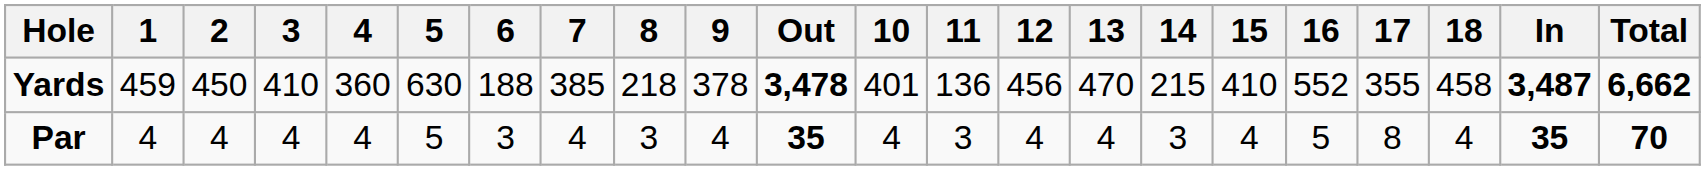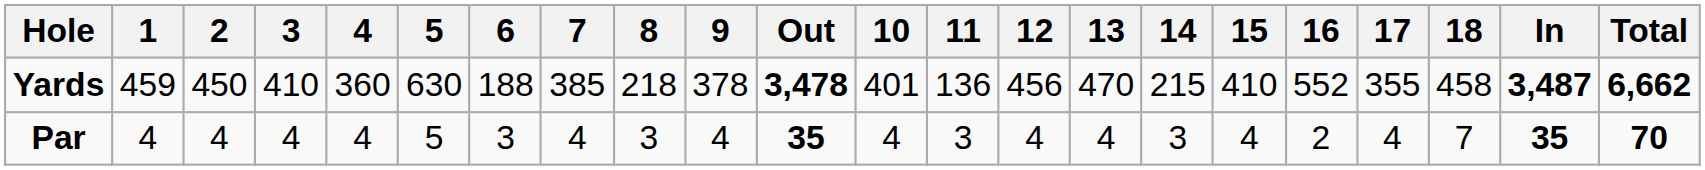 <table class="wikitable" style="text-align:center">
 <tr>
 <th>Hole</th>
 <th>1</th>
 <th>2</th>
 <th>3</th>
 <th>4</th>
 <th>5</th>
 <th>6</th>
 <th>7</th>
 <th>8</th>
 <th>9</th>
 <th>Out</th>
 <th>10</th>
 <th>11</th>
 <th>12</th>
 <th>13</th>
 <th>14</th>
 <th>15</th>
 <th>16</th>
 <th>17</th>
 <th>18</th>
 <th>In</th>
 <th>Total</th>
 </tr>
 <tr>
 <td><strong>Yards</strong></td>
 <td>459</td>
 <td>450</td>
 <td>410</td>
 <td>360</td>
 <td>630</td>
 <td>188</td>
 <td>385</td>
 <td>218</td>
 <td>378</td>
 <td><strong>3,478</strong></td>
 <td>401</td>
 <td>136</td>
 <td>456</td>
 <td>470</td>
 <td>215</td>
 <td>410</td>
 <td>552</td>
 <td>355</td>
 <td>458</td>
 <td><strong>3,487</strong></td>
 <td><strong>6,662</strong></td>
 </tr>
 <tr>
 <td><strong>Par</strong></td>
 <td>4</td>
 <td>4</td>
 <td>4</td>
 <td>4</td>
 <td>5</td>
 <td>3</td>
 <td>4</td>
 <td>3</td>
 <td>4</td>
 <td><strong>35</strong></td>
 <td>4</td>
 <td>3</td>
 <td>4</td>
 <td>4</td>
 <td>3</td>
 <td>4</td>
-<td>5</td>
-<td>8</td>
+<td>2</td>
 <td>4</td>
+<td>7</td>
 <td><strong>35</strong></td>
 <td><strong>70</strong></td>
 </tr>
 </table>
